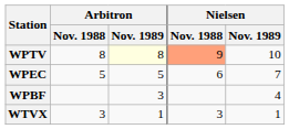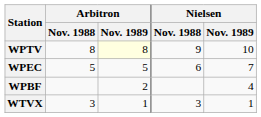 <table class="wikitable sortable" style="margin: 1em; float: right;">
 <tr>
 <th rowspan="2">Station</th>
 <th colspan="2" style="border-right: 2px solid grey;">Arbitron</th>
 <th colspan="2">Nielsen</th>
 </tr>
 <tr>
 <th scope="col">Nov. 1988</th>
 <th scope="col" style="border-right: 2px solid grey;">Nov. 1989</th>
 <th scope="col">Nov. 1988</th>
 <th scope="col">Nov. 1989</th>
 </tr>
 <tr>
 <th scope="row" >WPTV</th>
 <td style="text-align: right;">8</td>
 <td style="background: lightyellow; text-align: right; border-right: 2px solid grey;">8</td>
-<td style="background: lightsalmon; text-align: right;">9</td>
+<td style="text-align: right;">9</td>
 <td style="text-align: right;">10</td>
 </tr>
 <tr>
 <th scope="row" >WPEC</th>
 <td style="text-align: right;">5</td>
 <td style="text-align: right; border-right: 2px solid grey;">5</td>
 <td style="text-align: right;">6</td>
 <td style="text-align: right;">7</td>
 </tr>
 <tr>
 <th scope="row" >WPBF</th>
 <td></td>
-<td style="text-align: right; border-right: 2px solid grey;">3</td>
+<td style="text-align: right; border-right: 2px solid grey;">2</td>
 <td></td>
 <td style="text-align: right;">4</td>
 </tr>
 <tr>
 <th scope="row" >WTVX</th>
 <td style="text-align: right;">3</td>
 <td style="text-align: right; border-right: 2px solid grey;">1</td>
 <td style="text-align: right;">3</td>
 <td style="text-align: right;">1</td>
 </tr>
 </table>
